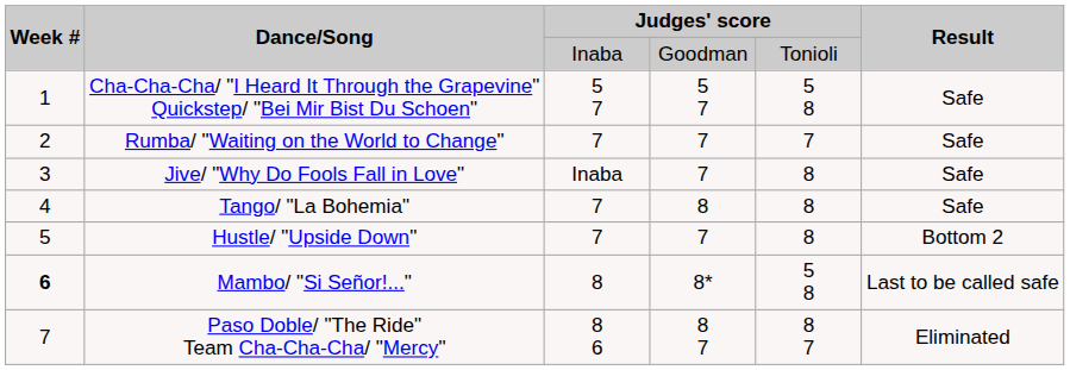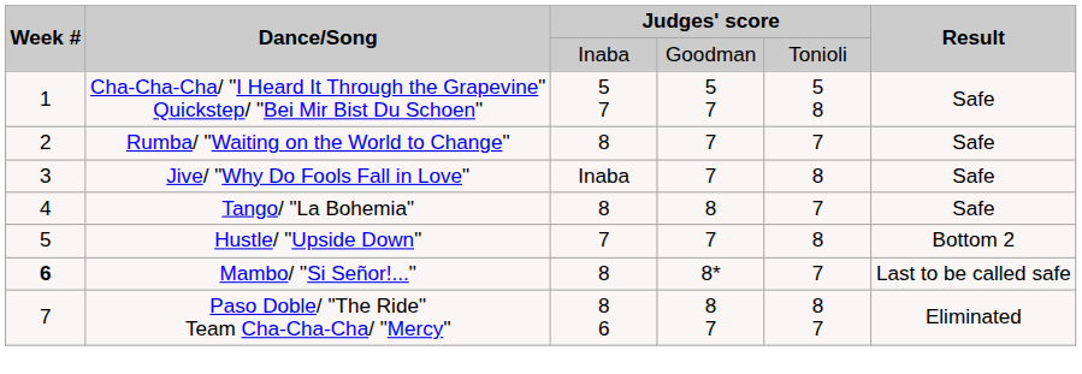 <table class="wikitable" style="float:left;">
 <tr style="text-align:Center; background:#ccc;">
 <td rowspan="2"><strong>Week #</strong></td>
 <td rowspan="2"><strong>Dance/Song</strong></td>
 <td colspan="3"><strong>Judges' score</strong></td>
 <td rowspan="2"><strong>Result</strong></td>
 </tr>
 <tr style="text-align:center; background:#ccc;">
 <td style="width:10%; ">Inaba</td>
 <td style="width:10%; ">Goodman</td>
 <td style="width:10%; ">Tonioli</td>
 </tr>
 <tr style="text-align:center; background:#faf6f6;">
 <td>1</td>
 <td><a href='#'>Cha-Cha-Cha</a>/ "<a href='#'>I Heard It Through the Grapevine</a>"<br><a href='#'>Quickstep</a>/ "<a href='#'>Bei Mir Bist Du Schoen</a>"</td>
 <td>5<br>7</td>
 <td>5<br>7</td>
 <td>5<br>8</td>
 <td>Safe</td>
 </tr>
 <tr style="text-align:center; background:#faf6f6;">
 <td>2</td>
 <td><a href='#'>Rumba</a>/ "<a href='#'>Waiting on the World to Change</a>"</td>
-<td>7</td>
+<td>8</td>
 <td>7</td>
 <td>7</td>
 <td>Safe</td>
 </tr>
 <tr style="text-align:center; background:#faf6f6;">
 <td>3</td>
 <td><a href='#'>Jive</a>/ "<a href='#'>Why Do Fools Fall in Love</a>"</td>
 <td style="width:10%; ">Inaba</td>
 <td>7</td>
 <td>8</td>
 <td>Safe</td>
 </tr>
 <tr style="text-align:center; background:#faf6f6;">
 <td>4</td>
 <td><a href='#'>Tango</a>/ "La Bohemia"</td>
-<td>7</td>
 <td>8</td>
 <td>8</td>
+<td>7</td>
 <td>Safe</td>
 </tr>
 <tr>
 <td style="text-align:center; background:#faf6f6;">5</td>
 <td style="text-align:center; background:#faf6f6;"><a href='#'>Hustle</a>/ "<a href='#'>Upside Down</a>"</td>
 <td style="text-align:center; background:#faf6f6;">7</td>
 <td style="text-align:center; background:#faf6f6;">7</td>
 <td style="text-align:center; background:#faf6f6;">8</td>
 <td style="text-align:center; background:#faf6f6;">Bottom 2</td>
 </tr>
 <tr style="text-align:center; background:#faf6f6;">
 <td><strong>6</strong></td>
 <td><a href='#'>Mambo</a>/ "<a href='#'>Si Señor!...</a>"</td>
 <td>8</td>
 <td>8*</td>
-<td>5<br>8</td>
+<td>7</td>
 <td>Last to be called safe</td>
 </tr>
 <tr style="text-align:center; background:#faf6f6;">
 <td>7</td>
 <td><a href='#'>Paso Doble</a>/ "The Ride"<br>Team <a href='#'>Cha-Cha-Cha</a>/ "<a href='#'>Mercy</a>"</td>
 <td>8<br>6</td>
 <td>8<br>7</td>
 <td>8<br>7</td>
 <td>Eliminated</td>
 </tr>
 </table>
